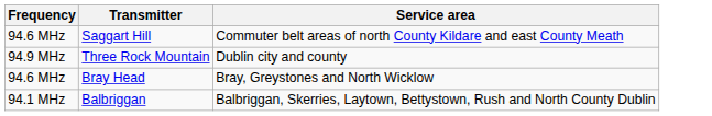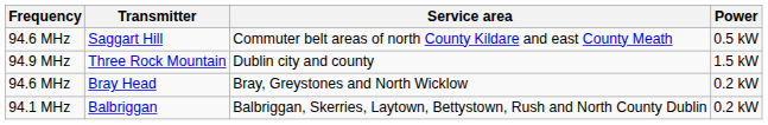 <table class="wikitable sortable">
 <tr>
 <th>Frequency</th>
 <th>Transmitter</th>
 <th>Service area</th>
+<th>Power</th>
 </tr>
 <tr>
 <td>94.6 MHz</td>
 <td><a href='#'>Saggart Hill</a></td>
 <td>Commuter belt areas of north <a href='#'>County Kildare</a> and east <a href='#'>County Meath</a></td>
+<td>0.5 kW</td>
 </tr>
 <tr>
 <td>94.9 MHz</td>
 <td><a href='#'>Three Rock Mountain</a></td>
 <td>Dublin city and county</td>
+<td>1.5 kW</td>
 </tr>
 <tr>
 <td>94.6 MHz</td>
 <td><a href='#'>Bray Head</a></td>
 <td>Bray, Greystones and North Wicklow</td>
+<td>0.2 kW</td>
 </tr>
 <tr>
 <td>94.1 MHz</td>
 <td><a href='#'>Balbriggan</a></td>
 <td>Balbriggan, Skerries, Laytown, Bettystown, Rush and North County Dublin</td>
+<td>0.2 kW</td>
 </tr>
 </table>
